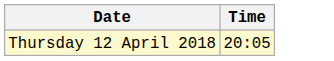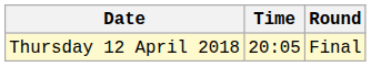 <table class="wikitable">
 <tr>
 <th>Date</th>
 <th>Time</th>
+<th>Round</th>
 </tr>
 <tr>
 <td style=background:lemonchiffon>Thursday 12 April 2018</td>
 <td style=background:lemonchiffon>20:05</td>
+<td style=background:lemonchiffon>Final</td>
 </tr>
 </table>
